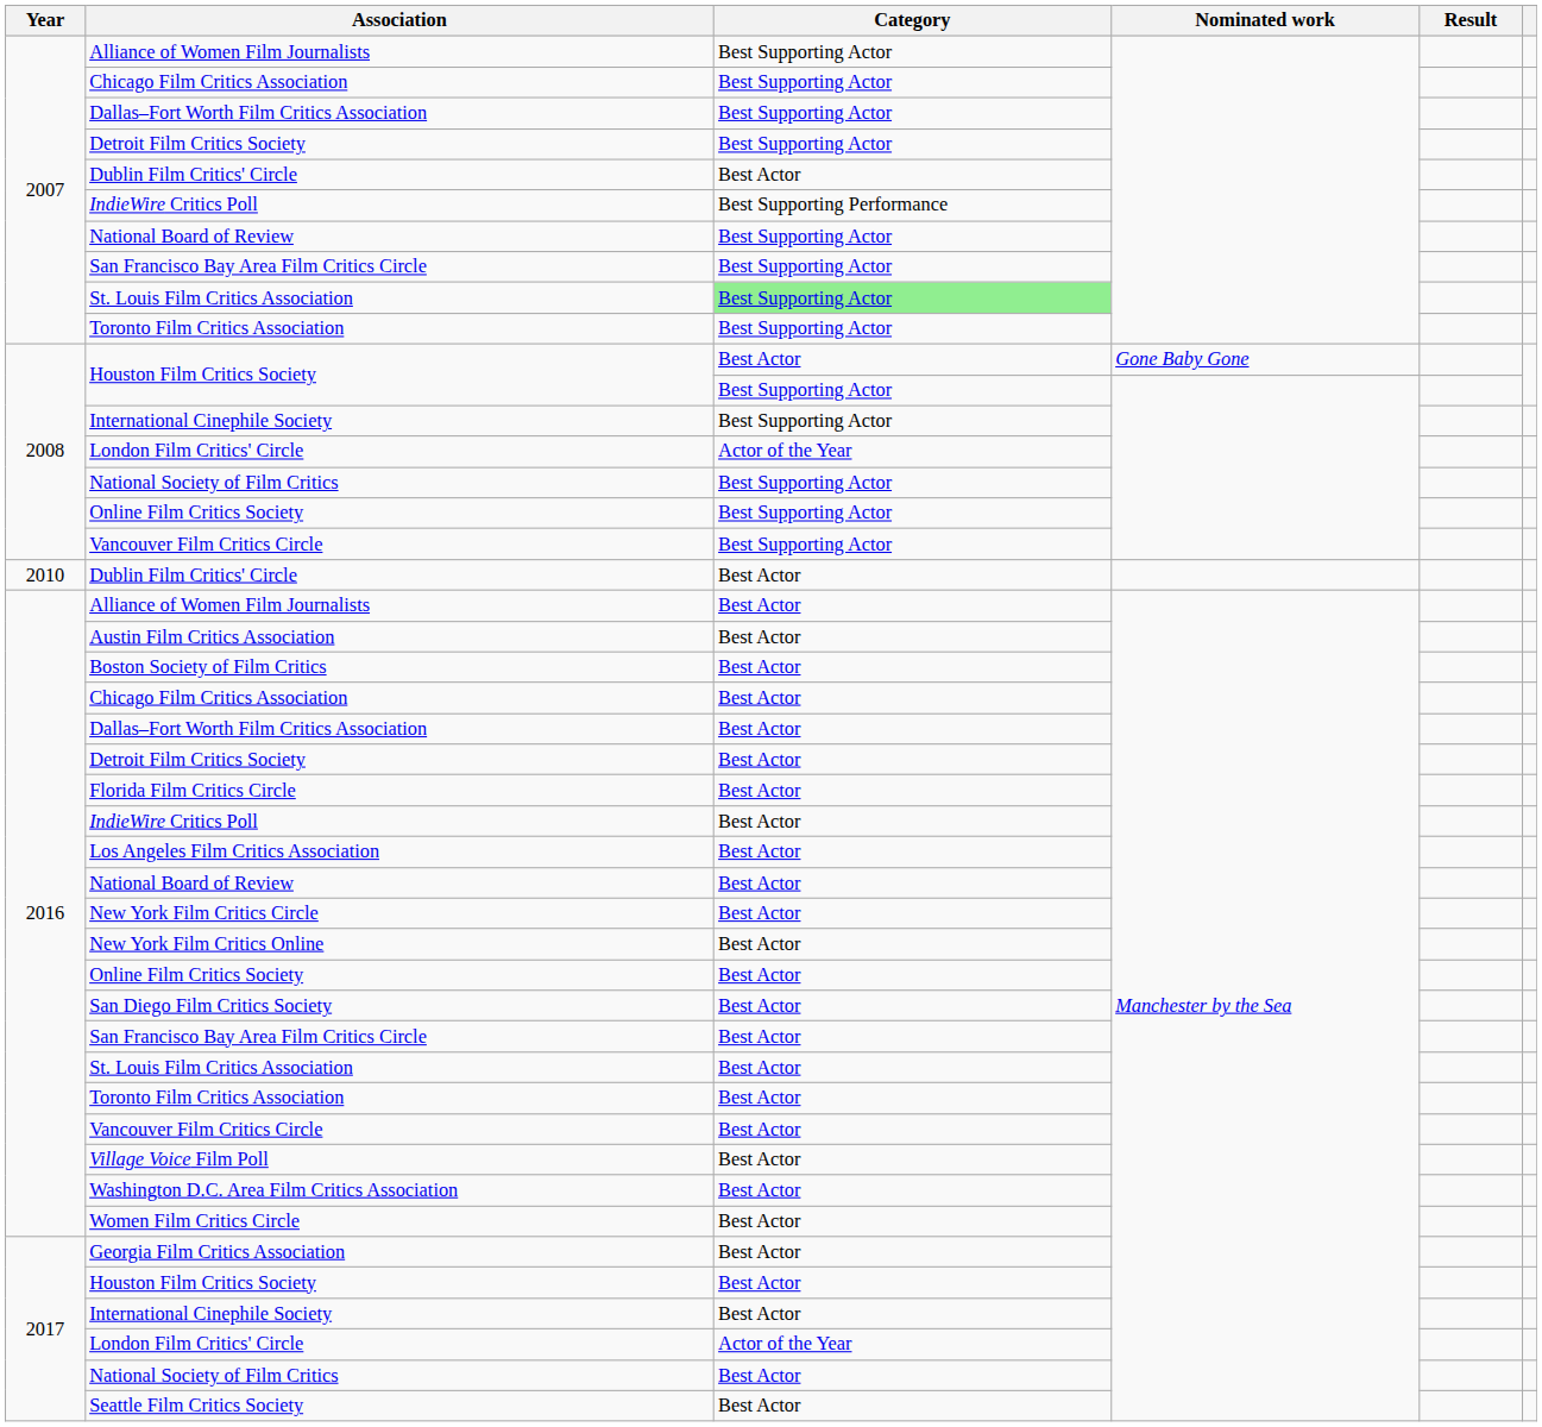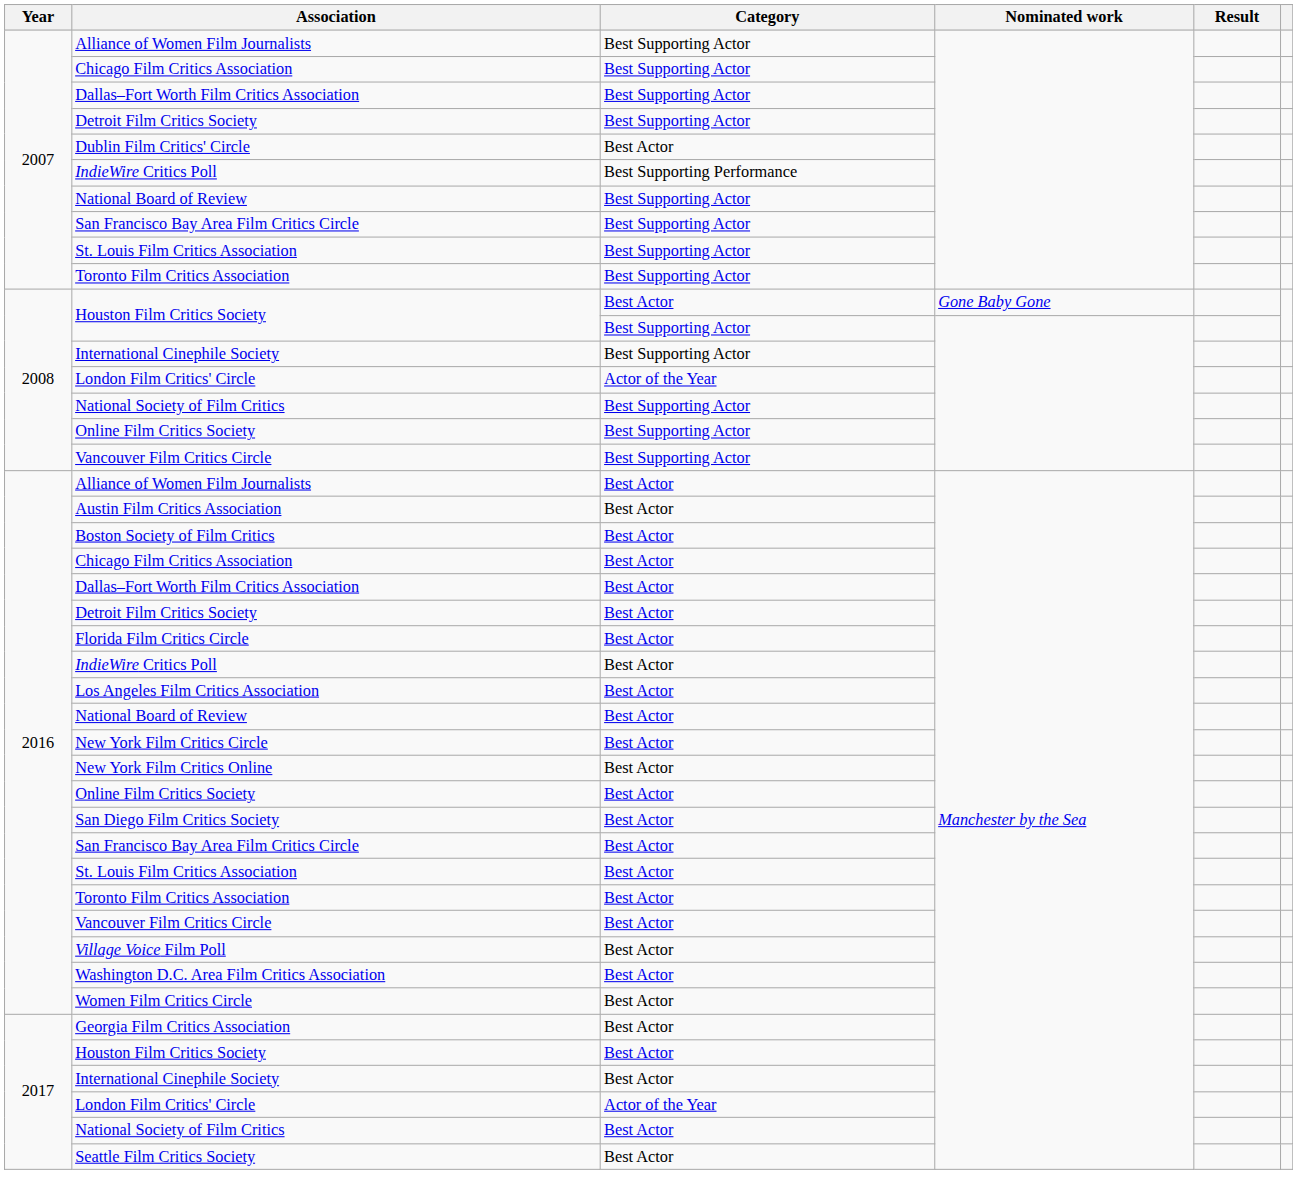 <table class="wikitable plainrowheaders sortable" style="width:100%;">
 <tr style="background:#ccc; text-align:center;">
 <th scope="col">Year</th>
 <th scope="col">Association</th>
 <th scope="col">Category</th>
 <th scope="col">Nominated work</th>
 <th scope="col">Result</th>
 <th scope="col" class="unsortable"></th>
 </tr>
 <tr>
 <td align="center" rowspan="10">2007</td>
 <td><a href='#'>Alliance of Women Film Journalists</a></td>
 <td>Best Supporting Actor</td>
 <td rowspan="10"></td>
 <td></td>
 <td align="center"></td>
 </tr>
 <tr>
 <td><a href='#'>Chicago Film Critics Association</a></td>
 <td><a href='#'>Best Supporting Actor</a></td>
 <td></td>
 <td align="center"></td>
 </tr>
 <tr>
 <td><a href='#'>Dallas–Fort Worth Film Critics Association</a></td>
 <td><a href='#'>Best Supporting Actor</a></td>
 <td></td>
 <td align="center"></td>
 </tr>
 <tr>
 <td><a href='#'>Detroit Film Critics Society</a></td>
 <td><a href='#'>Best Supporting Actor</a></td>
 <td></td>
 <td align="center"></td>
 </tr>
 <tr>
 <td><a href='#'>Dublin Film Critics' Circle</a></td>
 <td>Best Actor</td>
 <td></td>
 <td align="center"></td>
 </tr>
 <tr>
 <td><a href='#'><em>IndieWire</em> Critics Poll</a></td>
 <td>Best Supporting Performance</td>
 <td></td>
 <td align="center"></td>
 </tr>
 <tr>
 <td><a href='#'>National Board of Review</a></td>
 <td><a href='#'>Best Supporting Actor</a></td>
 <td></td>
 <td align="center"></td>
 </tr>
 <tr>
 <td><a href='#'>San Francisco Bay Area Film Critics Circle</a></td>
 <td><a href='#'>Best Supporting Actor</a></td>
 <td></td>
 <td align="center"></td>
 </tr>
 <tr>
 <td><a href='#'>St. Louis Film Critics Association</a></td>
-<td style="background: lightgreen;"><a href='#'>Best Supporting Actor</a></td>
+<td><a href='#'>Best Supporting Actor</a></td>
 <td></td>
 <td align="center"></td>
 </tr>
 <tr>
 <td><a href='#'>Toronto Film Critics Association</a></td>
 <td><a href='#'>Best Supporting Actor</a></td>
 <td></td>
 <td align="center"></td>
 </tr>
 <tr>
 <td align="center" rowspan="7">2008</td>
 <td rowspan="2"><a href='#'>Houston Film Critics Society</a></td>
 <td><a href='#'>Best Actor</a></td>
 <td><em><a href='#'>Gone Baby Gone</a></em></td>
 <td></td>
 <td align="center" rowspan="2"></td>
 </tr>
 <tr>
 <td><a href='#'>Best Supporting Actor</a></td>
 <td rowspan="6"></td>
 <td></td>
 </tr>
 <tr>
 <td><a href='#'>International Cinephile Society</a></td>
 <td>Best Supporting Actor</td>
 <td></td>
 <td align="center"></td>
 </tr>
 <tr>
 <td><a href='#'>London Film Critics' Circle</a></td>
 <td><a href='#'>Actor of the Year</a></td>
 <td></td>
 <td align="center"></td>
 </tr>
 <tr>
 <td><a href='#'>National Society of Film Critics</a></td>
 <td><a href='#'>Best Supporting Actor</a></td>
 <td></td>
 <td align="center"></td>
 </tr>
 <tr>
 <td><a href='#'>Online Film Critics Society</a></td>
 <td><a href='#'>Best Supporting Actor</a></td>
 <td></td>
 <td align="center"></td>
 </tr>
 <tr>
 <td><a href='#'>Vancouver Film Critics Circle</a></td>
 <td><a href='#'>Best Supporting Actor</a></td>
-<td></td>
-<td align="center"></td>
-</tr>
-<tr>
-<td align="center">2010</td>
-<td><a href='#'>Dublin Film Critics' Circle</a></td>
-<td>Best Actor</td>
-<td></td>
 <td></td>
 <td align="center"></td>
 </tr>
 <tr>
 <td align="center" rowspan="21">2016</td>
 <td><a href='#'>Alliance of Women Film Journalists</a></td>
 <td><a href='#'>Best Actor</a></td>
 <td rowspan="27"><em><a href='#'>Manchester by the Sea</a></em></td>
 <td></td>
 <td align="center"></td>
 </tr>
 <tr>
 <td><a href='#'>Austin Film Critics Association</a></td>
 <td>Best Actor</td>
 <td></td>
 <td align="center"></td>
 </tr>
 <tr>
 <td><a href='#'>Boston Society of Film Critics</a></td>
 <td><a href='#'>Best Actor</a></td>
 <td></td>
 <td align="center"></td>
 </tr>
 <tr>
 <td><a href='#'>Chicago Film Critics Association</a></td>
 <td><a href='#'>Best Actor</a></td>
 <td></td>
 <td align="center"></td>
 </tr>
 <tr>
 <td><a href='#'>Dallas–Fort Worth Film Critics Association</a></td>
 <td><a href='#'>Best Actor</a></td>
 <td></td>
 <td align="center"></td>
 </tr>
 <tr>
 <td><a href='#'>Detroit Film Critics Society</a></td>
 <td><a href='#'>Best Actor</a></td>
 <td></td>
 <td align="center"></td>
 </tr>
 <tr>
 <td><a href='#'>Florida Film Critics Circle</a></td>
 <td><a href='#'>Best Actor</a></td>
 <td></td>
 <td align="center"></td>
 </tr>
 <tr>
 <td><a href='#'><em>IndieWire</em> Critics Poll</a></td>
 <td>Best Actor</td>
 <td></td>
 <td align="center"></td>
 </tr>
 <tr>
 <td><a href='#'>Los Angeles Film Critics Association</a></td>
 <td><a href='#'>Best Actor</a></td>
 <td></td>
 <td align="center"></td>
 </tr>
 <tr>
 <td><a href='#'>National Board of Review</a></td>
 <td><a href='#'>Best Actor</a></td>
 <td></td>
 <td align="center"></td>
 </tr>
 <tr>
 <td><a href='#'>New York Film Critics Circle</a></td>
 <td><a href='#'>Best Actor</a></td>
 <td></td>
 <td align="center"></td>
 </tr>
 <tr>
 <td><a href='#'>New York Film Critics Online</a></td>
 <td>Best Actor</td>
 <td></td>
 <td align="center"></td>
 </tr>
 <tr>
 <td><a href='#'>Online Film Critics Society</a></td>
 <td><a href='#'>Best Actor</a></td>
 <td></td>
 <td align="center"></td>
 </tr>
 <tr>
 <td><a href='#'>San Diego Film Critics Society</a></td>
 <td><a href='#'>Best Actor</a></td>
 <td></td>
 <td align="center"></td>
 </tr>
 <tr>
 <td><a href='#'>San Francisco Bay Area Film Critics Circle</a></td>
 <td><a href='#'>Best Actor</a></td>
 <td></td>
 <td align="center"></td>
 </tr>
 <tr>
 <td><a href='#'>St. Louis Film Critics Association</a></td>
 <td><a href='#'>Best Actor</a></td>
 <td></td>
 <td align="center"></td>
 </tr>
 <tr>
 <td><a href='#'>Toronto Film Critics Association</a></td>
 <td><a href='#'>Best Actor</a></td>
 <td></td>
 <td align="center"></td>
 </tr>
 <tr>
 <td><a href='#'>Vancouver Film Critics Circle</a></td>
 <td><a href='#'>Best Actor</a></td>
 <td></td>
 <td align="center"></td>
 </tr>
 <tr>
 <td><a href='#'><em>Village Voice</em> Film Poll</a></td>
 <td>Best Actor</td>
 <td></td>
 <td align="center"></td>
 </tr>
 <tr>
 <td><a href='#'>Washington D.C. Area Film Critics Association</a></td>
 <td><a href='#'>Best Actor</a></td>
 <td></td>
 <td align="center"></td>
 </tr>
 <tr>
 <td><a href='#'>Women Film Critics Circle</a></td>
 <td>Best Actor</td>
 <td></td>
 <td align="center"></td>
 </tr>
 <tr>
 <td align="center" rowspan="6">2017</td>
 <td><a href='#'>Georgia Film Critics Association</a></td>
 <td>Best Actor</td>
 <td></td>
 <td align="center"></td>
 </tr>
 <tr>
 <td><a href='#'>Houston Film Critics Society</a></td>
 <td><a href='#'>Best Actor</a></td>
 <td></td>
 <td align="center"></td>
 </tr>
 <tr>
 <td><a href='#'>International Cinephile Society</a></td>
 <td>Best Actor</td>
 <td></td>
 <td align="center"></td>
 </tr>
 <tr>
 <td><a href='#'>London Film Critics' Circle</a></td>
 <td><a href='#'>Actor of the Year</a></td>
 <td></td>
 <td align="center"></td>
 </tr>
 <tr>
 <td><a href='#'>National Society of Film Critics</a></td>
 <td><a href='#'>Best Actor</a></td>
 <td></td>
 <td align="center"></td>
 </tr>
 <tr>
 <td><a href='#'>Seattle Film Critics Society</a></td>
 <td>Best Actor</td>
 <td></td>
 <td align="center"></td>
 </tr>
 </table>
